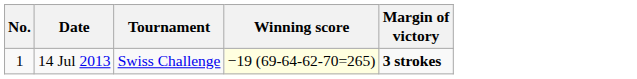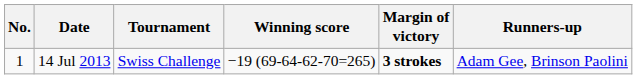 <table class="wikitable" style="font-size:95%;">
 <tr>
 <th>No.</th>
 <th>Date</th>
 <th>Tournament</th>
 <th>Winning score</th>
 <th>Margin of<br>victory</th>
+<th>Runners-up</th>
 </tr>
 <tr>
 <td align=center>1</td>
 <td>14 Jul <a href='#'>2013</a></td>
 <td><a href='#'>Swiss Challenge</a></td>
-<td style="background: lightyellow;">−19 (69-64-62-70=265)</td>
+<td>−19 (69-64-62-70=265)</td>
 <td><strong>3 strokes</strong></td>
+<td> <a href='#'>Adam Gee</a>,  <a href='#'>Brinson Paolini</a></td>
 </tr>
 </table>
